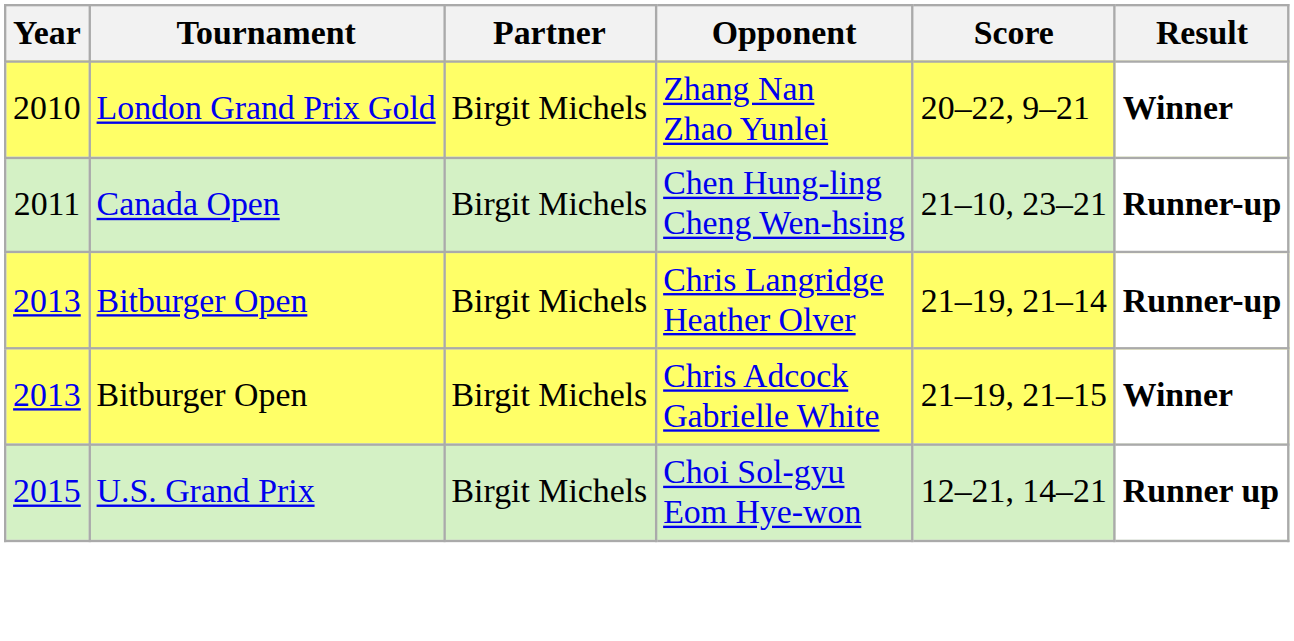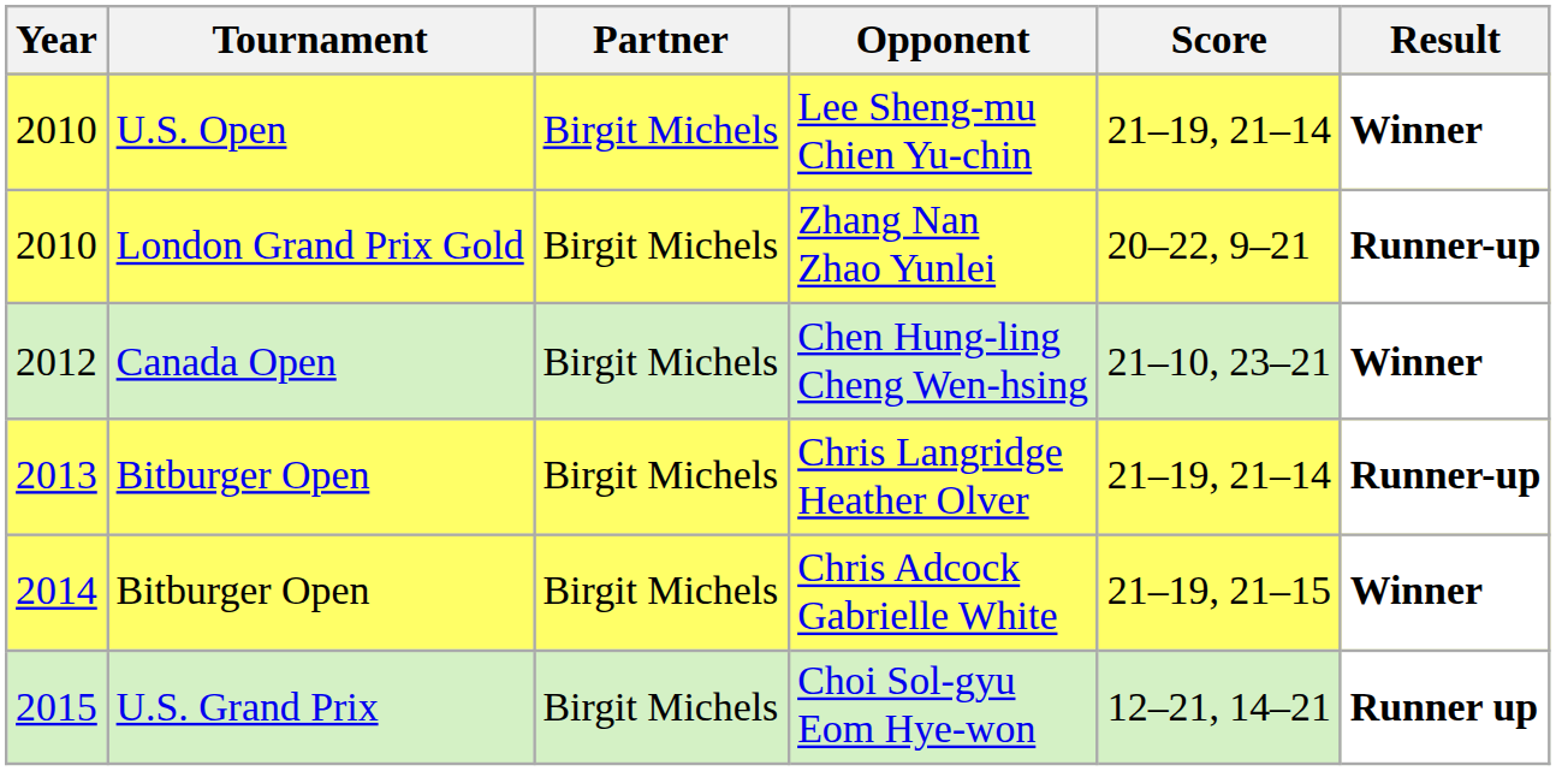 <table class="sortable wikitable" style="font-size: 90%;">
 <tr>
 <th>Year</th>
 <th>Tournament</th>
 <th>Partner</th>
 <th>Opponent</th>
 <th>Score</th>
 <th>Result</th>
 </tr>
 <tr style="background:#FFFF67">
 <td align="center">2010</td>
+<td align="left"><a href='#'>U.S. Open</a></td>
+<td align="left"> <a href='#'>Birgit Michels</a></td>
+<td align="left"> <a href='#'>Lee Sheng-mu</a><br> <a href='#'>Chien Yu-chin</a></td>
+<td align="left">21–19, 21–14</td>
+<td style="text-align:left; background:white"> <strong>Winner</strong></td>
+</tr>
+<tr style="background:#FFFF67">
+<td align="center">2010</td>
 <td align="left"><a href='#'>London Grand Prix Gold</a></td>
 <td align="left"> Birgit Michels</td>
 <td align="left"> <a href='#'>Zhang Nan</a><br> <a href='#'>Zhao Yunlei</a></td>
 <td align="left">20–22, 9–21</td>
-<td style="text-align:left; background:white"> <strong>Winner</strong></td>
+<td style="text-align:left; background:white"> <strong>Runner-up</strong></td>
 </tr>
 <tr style="background:#D4F1C5">
-<td align="center">2011</td>
+<td align="center">2012</td>
 <td align="left"><a href='#'>Canada Open</a></td>
 <td align="left"> Birgit Michels</td>
 <td align="left"> <a href='#'>Chen Hung-ling</a><br> <a href='#'>Cheng Wen-hsing</a></td>
 <td align="left">21–10, 23–21</td>
-<td style="text-align:left; background:white"> <strong>Runner-up</strong></td>
+<td style="text-align:left; background:white"> <strong>Winner</strong></td>
 </tr>
 <tr style="background:#FFFF67">
 <td align="center"><a href='#'>2013</a></td>
 <td align="left"><a href='#'>Bitburger Open</a></td>
 <td align="left"> Birgit Michels</td>
 <td align="left"> <a href='#'>Chris Langridge</a><br> <a href='#'>Heather Olver</a></td>
 <td align="left">21–19, 21–14</td>
 <td style="text-align:left; background:white"> <strong>Runner-up</strong></td>
 </tr>
 <tr style="background:#FFFF67">
-<td align="center"><a href='#'>2013</a></td>
+<td align="center"><a href='#'>2014</a></td>
 <td align="left">Bitburger Open</td>
 <td align="left"> Birgit Michels</td>
 <td align="left"> <a href='#'>Chris Adcock</a><br> <a href='#'>Gabrielle White</a></td>
 <td align="left">21–19, 21–15</td>
 <td style="text-align:left; background:white"> <strong>Winner</strong></td>
 </tr>
 <tr style="background:#D4F1C5">
 <td align="center"><a href='#'>2015</a></td>
 <td align="left"><a href='#'>U.S. Grand Prix</a></td>
 <td align="left"> Birgit Michels</td>
 <td align="left"> <a href='#'>Choi Sol-gyu</a><br> <a href='#'>Eom Hye-won</a></td>
 <td align="left">12–21, 14–21</td>
 <td style="text-align:left; background:white"> <strong>Runner up</strong></td>
 </tr>
 </table>
